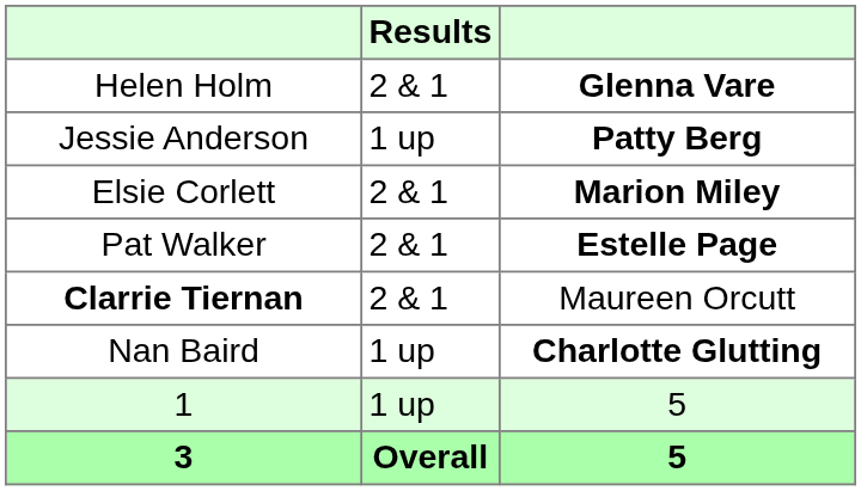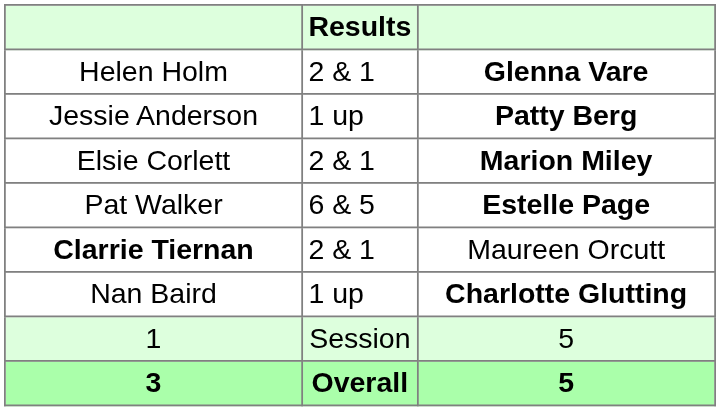 <table border="1" cellpadding="3" style="border-collapse: collapse; text-align:center;">
 <tr style="background:#ddffdd;">
 <th width=160></th>
 <th>Results</th>
 <th width=160></th>
 </tr>
 <tr>
 <td>Helen Holm</td>
 <td align=left> 2 & 1</td>
 <td><strong>Glenna Vare</strong></td>
 </tr>
 <tr>
 <td>Jessie Anderson</td>
 <td align=left> 1 up</td>
 <td><strong>Patty Berg</strong></td>
 </tr>
 <tr>
 <td>Elsie Corlett</td>
 <td align=left> 2 & 1</td>
 <td><strong>Marion Miley</strong></td>
 </tr>
 <tr>
 <td>Pat Walker</td>
-<td align=left> 2 & 1</td>
+<td align=left> 6 & 5</td>
 <td><strong>Estelle Page</strong></td>
 </tr>
 <tr>
 <td><strong>Clarrie Tiernan</strong></td>
 <td align=left> 2 & 1</td>
 <td>Maureen Orcutt</td>
 </tr>
 <tr>
 <td>Nan Baird</td>
 <td align=left> 1 up</td>
 <td><strong>Charlotte Glutting</strong></td>
 </tr>
 <tr style="background:#ddffdd;">
 <td>1</td>
-<td align=left> 1 up</td>
+<td>Session</td>
 <td>5</td>
 </tr>
 <tr style="background:#aaffaa;">
 <th>3</th>
 <th>Overall</th>
 <th>5</th>
 </tr>
 </table>
